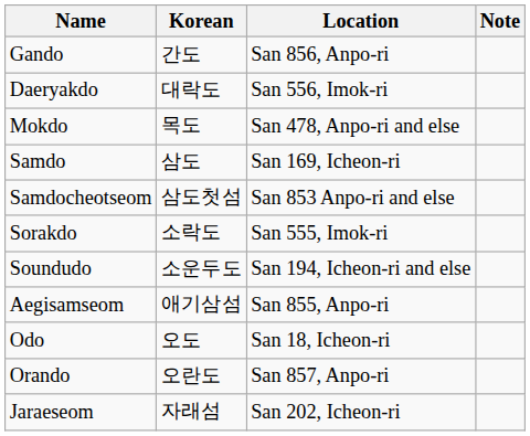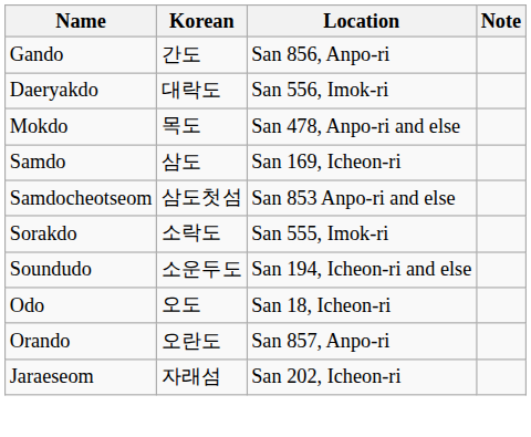 <table class="wikitable">
 <tr>
 <th>Name</th>
 <th>Korean</th>
 <th>Location</th>
 <th>Note</th>
 </tr>
 <tr>
 <td>Gando</td>
 <td>간도</td>
 <td>San 856, Anpo-ri</td>
 <td></td>
 </tr>
 <tr>
 <td>Daeryakdo</td>
 <td>대락도</td>
 <td>San 556, Imok-ri</td>
 <td></td>
 </tr>
 <tr>
 <td>Mokdo</td>
 <td>목도</td>
 <td>San 478, Anpo-ri and else</td>
 <td></td>
 </tr>
 <tr>
 <td>Samdo</td>
 <td>삼도</td>
 <td>San 169, Icheon-ri</td>
 <td></td>
 </tr>
 <tr>
 <td>Samdocheotseom</td>
 <td>삼도첫섬</td>
 <td>San 853 Anpo-ri and else</td>
 <td></td>
 </tr>
 <tr>
 <td>Sorakdo</td>
 <td>소락도</td>
 <td>San 555, Imok-ri</td>
 <td></td>
 </tr>
 <tr>
 <td>Soundudo</td>
 <td>소운두도</td>
 <td>San 194, Icheon-ri and else</td>
 <td></td>
 </tr>
 <tr>
-<td>Aegisamseom</td>
-<td>애기삼섬</td>
-<td>San 855, Anpo-ri</td>
-<td></td>
-</tr>
-<tr>
 <td>Odo</td>
 <td>오도</td>
 <td>San 18, Icheon-ri</td>
 <td></td>
 </tr>
 <tr>
 <td>Orando</td>
 <td>오란도</td>
 <td>San 857, Anpo-ri</td>
 <td></td>
 </tr>
 <tr>
 <td>Jaraeseom</td>
 <td>자래섬</td>
 <td>San 202, Icheon-ri</td>
 <td></td>
 </tr>
 </table>
